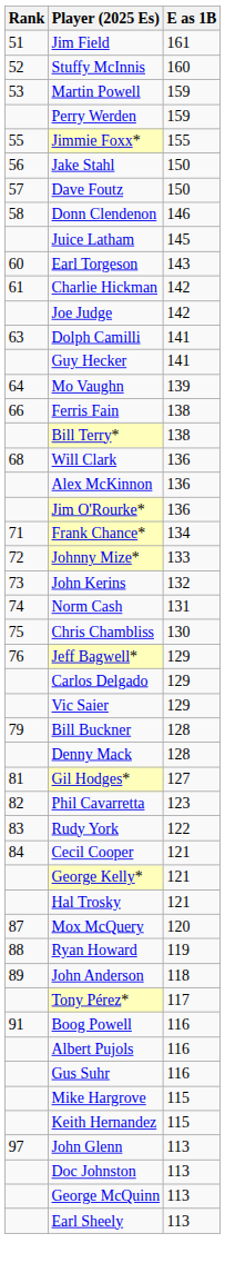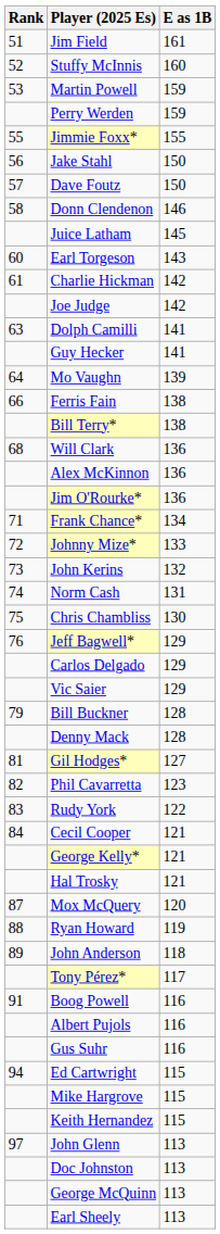 <table class="wikitable" style="float:left;">
 <tr style="white-space: nowrap;">
 <th>Rank</th>
 <th>Player (2025 Es)</th>
 <th>E as 1B</th>
 </tr>
 <tr>
 <td>51</td>
 <td><a href='#'>Jim Field</a></td>
 <td>161</td>
 </tr>
 <tr>
 <td>52</td>
 <td><a href='#'>Stuffy McInnis</a></td>
 <td>160</td>
 </tr>
 <tr>
 <td>53</td>
 <td><a href='#'>Martin Powell</a></td>
 <td>159</td>
 </tr>
 <tr>
 <td></td>
 <td><a href='#'>Perry Werden</a></td>
 <td>159</td>
 </tr>
 <tr>
 <td>55</td>
 <td style="background:#ffffbb;"><a href='#'>Jimmie Foxx</a>*</td>
 <td>155</td>
 </tr>
 <tr>
 <td>56</td>
 <td><a href='#'>Jake Stahl</a></td>
 <td>150</td>
 </tr>
 <tr>
 <td>57</td>
 <td><a href='#'>Dave Foutz</a></td>
 <td>150</td>
 </tr>
 <tr>
 <td>58</td>
 <td><a href='#'>Donn Clendenon</a></td>
 <td>146</td>
 </tr>
 <tr>
 <td></td>
 <td><a href='#'>Juice Latham</a></td>
 <td>145</td>
 </tr>
 <tr>
 <td>60</td>
 <td><a href='#'>Earl Torgeson</a></td>
 <td>143</td>
 </tr>
 <tr>
 <td>61</td>
 <td><a href='#'>Charlie Hickman</a></td>
 <td>142</td>
 </tr>
 <tr>
 <td></td>
 <td><a href='#'>Joe Judge</a></td>
 <td>142</td>
 </tr>
 <tr>
 <td>63</td>
 <td><a href='#'>Dolph Camilli</a></td>
 <td>141</td>
 </tr>
 <tr>
 <td></td>
 <td><a href='#'>Guy Hecker</a></td>
 <td>141</td>
 </tr>
 <tr>
 <td>64</td>
 <td><a href='#'>Mo Vaughn</a></td>
 <td>139</td>
 </tr>
 <tr>
 <td>66</td>
 <td><a href='#'>Ferris Fain</a></td>
 <td>138</td>
 </tr>
 <tr>
 <td></td>
 <td style="background:#ffffbb;"><a href='#'>Bill Terry</a>*</td>
 <td>138</td>
 </tr>
 <tr>
 <td>68</td>
 <td><a href='#'>Will Clark</a></td>
 <td>136</td>
 </tr>
 <tr>
 <td></td>
 <td><a href='#'>Alex McKinnon</a></td>
 <td>136</td>
 </tr>
 <tr>
 <td></td>
 <td style="background:#ffffbb;"><a href='#'>Jim O'Rourke</a>*</td>
 <td>136</td>
 </tr>
 <tr>
 <td>71</td>
 <td style="background:#ffffbb;"><a href='#'>Frank Chance</a>*</td>
 <td>134</td>
 </tr>
 <tr>
 <td>72</td>
 <td style="background:#ffffbb;"><a href='#'>Johnny Mize</a>*</td>
 <td>133</td>
 </tr>
 <tr>
 <td>73</td>
 <td><a href='#'>John Kerins</a></td>
 <td>132</td>
 </tr>
 <tr>
 <td>74</td>
 <td><a href='#'>Norm Cash</a></td>
 <td>131</td>
 </tr>
 <tr>
 <td>75</td>
 <td><a href='#'>Chris Chambliss</a></td>
 <td>130</td>
 </tr>
 <tr>
 <td>76</td>
 <td style="background:#ffffbb;"><a href='#'>Jeff Bagwell</a>*</td>
 <td>129</td>
 </tr>
 <tr>
 <td></td>
 <td><a href='#'>Carlos Delgado</a></td>
 <td>129</td>
 </tr>
 <tr>
 <td></td>
 <td><a href='#'>Vic Saier</a></td>
 <td>129</td>
 </tr>
 <tr>
 <td>79</td>
 <td><a href='#'>Bill Buckner</a></td>
 <td>128</td>
 </tr>
 <tr>
 <td></td>
 <td><a href='#'>Denny Mack</a></td>
 <td>128</td>
 </tr>
 <tr>
 <td>81</td>
 <td style="background:#ffffbb;"><a href='#'>Gil Hodges</a>*</td>
 <td>127</td>
 </tr>
 <tr>
 <td>82</td>
 <td><a href='#'>Phil Cavarretta</a></td>
 <td>123</td>
 </tr>
 <tr>
 <td>83</td>
 <td><a href='#'>Rudy York</a></td>
 <td>122</td>
 </tr>
 <tr>
 <td>84</td>
 <td><a href='#'>Cecil Cooper</a></td>
 <td>121</td>
 </tr>
 <tr>
 <td></td>
 <td style="background:#ffffbb;"><a href='#'>George Kelly</a>*</td>
 <td>121</td>
 </tr>
 <tr>
 <td></td>
 <td><a href='#'>Hal Trosky</a></td>
 <td>121</td>
 </tr>
 <tr>
 <td>87</td>
 <td><a href='#'>Mox McQuery</a></td>
 <td>120</td>
 </tr>
 <tr>
 <td>88</td>
 <td><a href='#'>Ryan Howard</a></td>
 <td>119</td>
 </tr>
 <tr>
 <td>89</td>
 <td><a href='#'>John Anderson</a></td>
 <td>118</td>
 </tr>
 <tr>
 <td></td>
 <td style="background:#ffffbb;"><a href='#'>Tony Pérez</a>*</td>
 <td>117</td>
 </tr>
 <tr>
 <td>91</td>
 <td><a href='#'>Boog Powell</a></td>
 <td>116</td>
 </tr>
 <tr>
 <td></td>
 <td><a href='#'>Albert Pujols</a></td>
 <td>116</td>
 </tr>
 <tr>
 <td></td>
 <td><a href='#'>Gus Suhr</a></td>
 <td>116</td>
 </tr>
 <tr>
+<td>94</td>
+<td><a href='#'>Ed Cartwright</a></td>
+<td>115</td>
+</tr>
+<tr>
 <td></td>
 <td><a href='#'>Mike Hargrove</a></td>
 <td>115</td>
 </tr>
 <tr>
 <td></td>
 <td><a href='#'>Keith Hernandez</a></td>
 <td>115</td>
 </tr>
 <tr>
 <td>97</td>
 <td><a href='#'>John Glenn</a></td>
 <td>113</td>
 </tr>
 <tr>
 <td></td>
 <td><a href='#'>Doc Johnston</a></td>
 <td>113</td>
 </tr>
 <tr>
 <td></td>
 <td><a href='#'>George McQuinn</a></td>
 <td>113</td>
 </tr>
 <tr>
 <td></td>
 <td><a href='#'>Earl Sheely</a></td>
 <td>113</td>
 </tr>
 </table>
